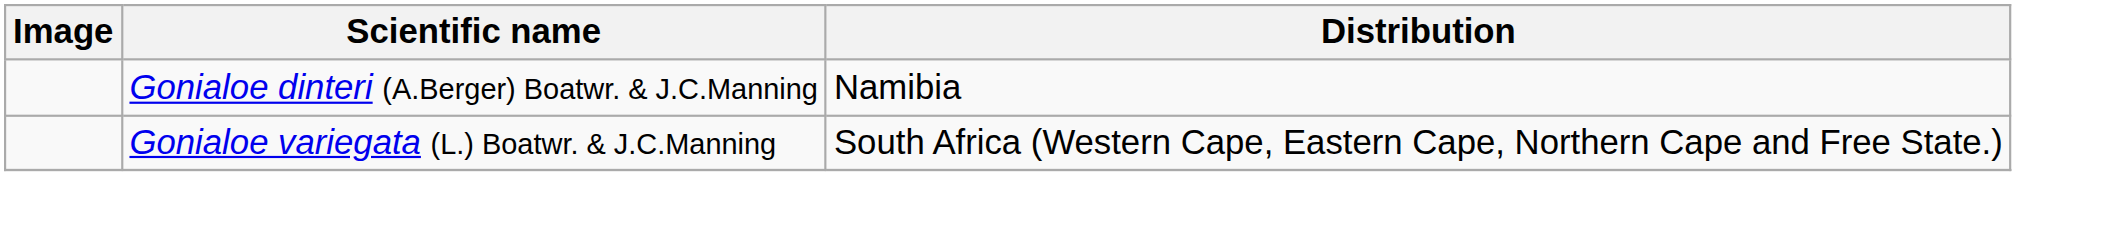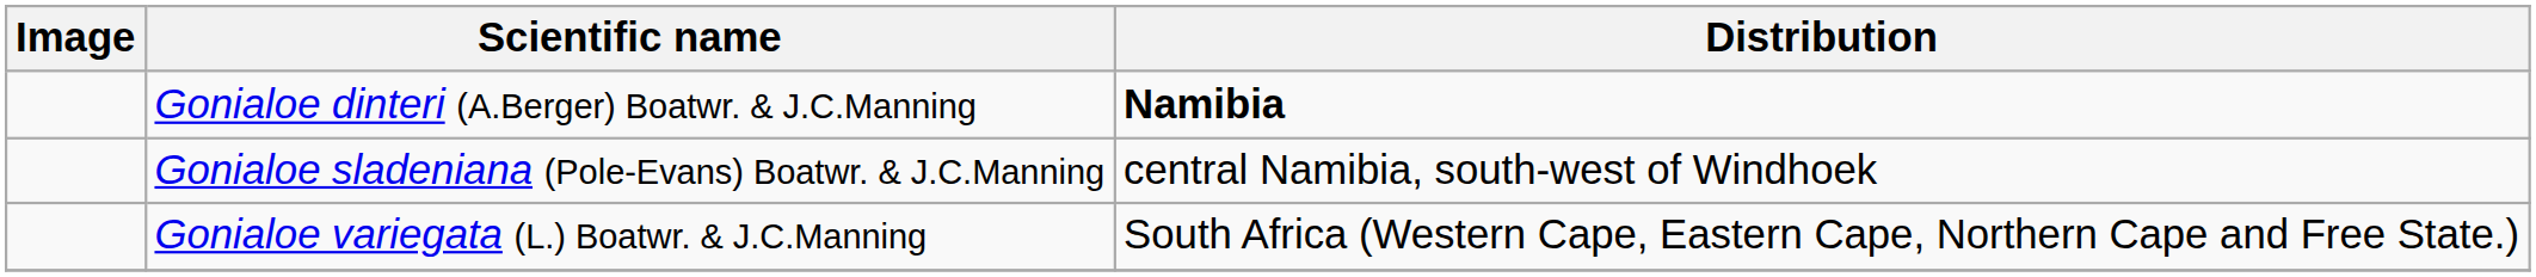 <table class="wikitable">
 <tr>
 <th>Image</th>
 <th>Scientific name</th>
 <th>Distribution</th>
 </tr>
 <tr>
 <td></td>
 <td><em><a href='#'>Gonialoe dinteri</a></em>  <small>(A.Berger) Boatwr. & J.C.Manning </small></td>
-<td>Namibia</td>
+<td><strong>Namibia</strong></td>
+</tr>
+<tr>
+<td></td>
+<td><em><a href='#'>Gonialoe sladeniana</a></em> <small>(Pole-Evans) Boatwr. & J.C.Manning</small></td>
+<td>central Namibia, south-west of Windhoek</td>
 </tr>
 <tr>
 <td></td>
 <td><em><a href='#'>Gonialoe variegata</a></em> <small>(L.) Boatwr. & J.C.Manning</small></td>
 <td>South Africa (Western Cape, Eastern Cape, Northern Cape and Free State.)</td>
 </tr>
 <tr>
 </tr>
 </table>
